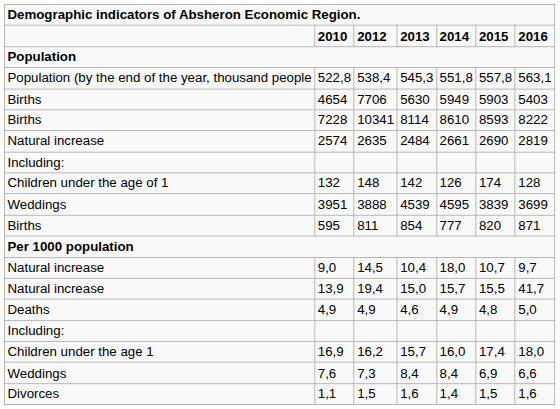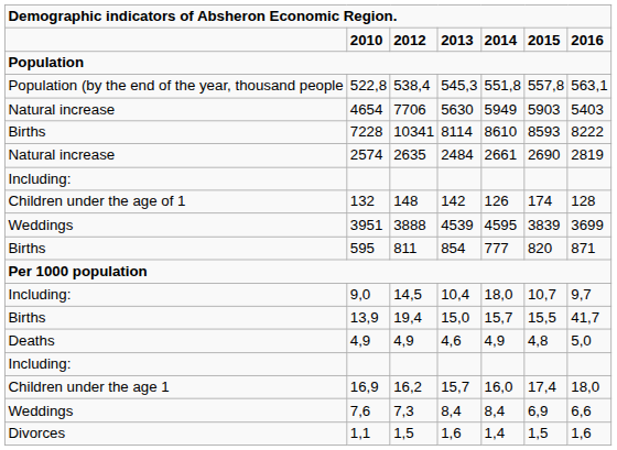 <table class="wikitable">
 <tr>
 <td colspan="7"><strong>Demographic indicators of Absheron Economic Region.</strong></td>
 </tr>
 <tr>
 <td></td>
 <td><strong>2010</strong></td>
 <td><strong>2012</strong></td>
 <td><strong>2013</strong></td>
 <td><strong>2014</strong></td>
 <td><strong>2015</strong></td>
 <td><strong>2016</strong></td>
 </tr>
 <tr>
 <td colspan="7"><strong>Population</strong></td>
 </tr>
 <tr>
 <td>Population (by the end of the year, thousand people</td>
 <td>522,8</td>
 <td>538,4</td>
 <td>545,3</td>
 <td>551,8</td>
 <td>557,8</td>
 <td>563,1</td>
 </tr>
 <tr>
-<td>Births</td>
+<td>Natural increase</td>
 <td>4654</td>
 <td>7706</td>
 <td>5630</td>
 <td>5949</td>
 <td>5903</td>
 <td>5403</td>
 </tr>
 <tr>
 <td>Births</td>
 <td>7228</td>
 <td>10341</td>
 <td>8114</td>
 <td>8610</td>
 <td>8593</td>
 <td>8222</td>
 </tr>
 <tr>
 <td>Natural increase</td>
 <td>2574</td>
 <td>2635</td>
 <td>2484</td>
 <td>2661</td>
 <td>2690</td>
 <td>2819</td>
 </tr>
 <tr>
 <td>Including:</td>
 <td></td>
 <td></td>
 <td></td>
 <td></td>
 <td></td>
 <td></td>
 </tr>
 <tr>
 <td>Children under the age of 1</td>
 <td>132</td>
 <td>148</td>
 <td>142</td>
 <td>126</td>
 <td>174</td>
 <td>128</td>
 </tr>
 <tr>
 <td>Weddings</td>
 <td>3951</td>
 <td>3888</td>
 <td>4539</td>
 <td>4595</td>
 <td>3839</td>
 <td>3699</td>
 </tr>
 <tr>
 <td>Births</td>
 <td>595</td>
 <td>811</td>
 <td>854</td>
 <td>777</td>
 <td>820</td>
 <td>871</td>
 </tr>
 <tr>
 <td colspan="7"><strong>Per 1000 population</strong></td>
 </tr>
 <tr>
-<td>Natural increase</td>
+<td>Including:</td>
 <td>9,0</td>
 <td>14,5</td>
 <td>10,4</td>
 <td>18,0</td>
 <td>10,7</td>
 <td>9,7</td>
 </tr>
 <tr>
-<td>Natural increase</td>
+<td>Births</td>
 <td>13,9</td>
 <td>19,4</td>
 <td>15,0</td>
 <td>15,7</td>
 <td>15,5</td>
 <td>41,7</td>
 </tr>
 <tr>
 <td>Deaths</td>
 <td>4,9</td>
 <td>4,9</td>
 <td>4,6</td>
 <td>4,9</td>
 <td>4,8</td>
 <td>5,0</td>
 </tr>
 <tr>
 <td>Including:</td>
 <td></td>
 <td></td>
 <td></td>
 <td></td>
 <td></td>
 <td></td>
 </tr>
 <tr>
 <td>Children under the age 1</td>
 <td>16,9</td>
 <td>16,2</td>
 <td>15,7</td>
 <td>16,0</td>
 <td>17,4</td>
 <td>18,0</td>
 </tr>
 <tr>
 <td>Weddings</td>
 <td>7,6</td>
 <td>7,3</td>
 <td>8,4</td>
 <td>8,4</td>
 <td>6,9</td>
 <td>6,6</td>
 </tr>
 <tr>
 <td>Divorces</td>
 <td>1,1</td>
 <td>1,5</td>
 <td>1,6</td>
 <td>1,4</td>
 <td>1,5</td>
 <td>1,6</td>
 </tr>
 </table>
